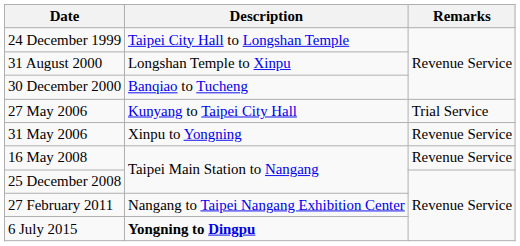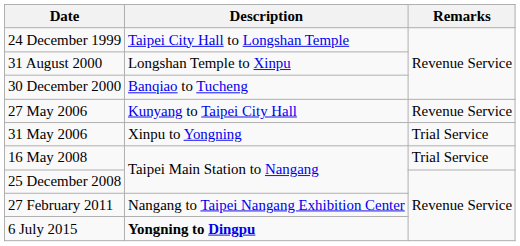 <table class="wikitable">
 <tr>
 <th>Date</th>
 <th>Description</th>
 <th>Remarks</th>
 </tr>
 <tr>
 <td>24 December 1999</td>
 <td><a href='#'>Taipei City Hall</a> to <a href='#'>Longshan Temple</a></td>
 <td rowspan="3">Revenue Service</td>
 </tr>
 <tr>
 <td>31 August 2000</td>
 <td>Longshan Temple to <a href='#'>Xinpu</a></td>
 </tr>
 <tr>
 <td>30 December 2000</td>
 <td><a href='#'>Banqiao</a> to <a href='#'>Tucheng</a></td>
 </tr>
 <tr>
 <td>27 May 2006</td>
 <td><a href='#'>Kunyang</a> to <a href='#'>Taipei City Hall</a></td>
-<td>Trial Service</td>
+<td>Revenue Service</td>
 </tr>
 <tr>
 <td>31 May 2006</td>
 <td>Xinpu to <a href='#'>Yongning</a></td>
-<td>Revenue Service</td>
+<td>Trial Service</td>
 </tr>
 <tr>
 <td>16 May 2008</td>
 <td rowspan="2">Taipei Main Station to <a href='#'>Nangang</a></td>
-<td>Revenue Service</td>
+<td>Trial Service</td>
 </tr>
 <tr>
 <td>25 December 2008</td>
 <td rowspan="3">Revenue Service</td>
 </tr>
 <tr>
 <td>27 February 2011</td>
 <td>Nangang to <a href='#'>Taipei Nangang Exhibition Center</a></td>
 </tr>
 <tr>
 <td>6 July 2015</td>
 <td><strong>Yongning to <a href='#'>Dingpu</a></strong></td>
 </tr>
 </table>
